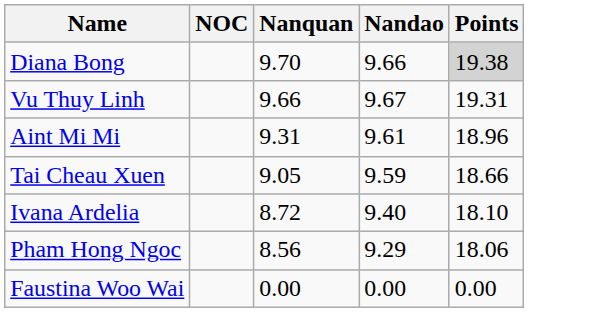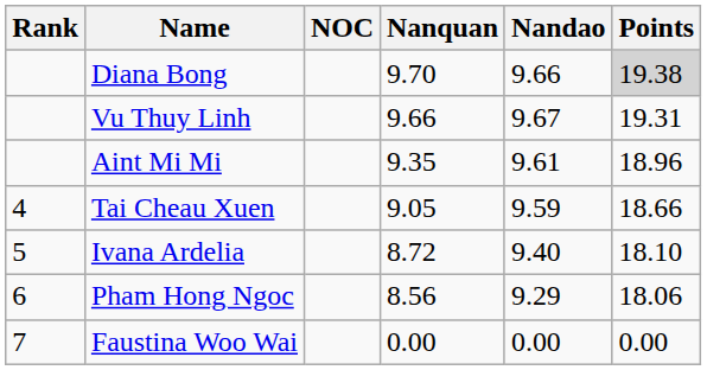 <table class="wikitable sortable">
 <tr>
+<th>Rank</th>
 <th>Name</th>
 <th>NOC</th>
 <th>Nanquan</th>
 <th>Nandao</th>
 <th>Points</th>
 </tr>
 <tr>
+<td></td>
 <td><a href='#'>Diana Bong</a></td>
 <td></td>
 <td>9.70</td>
 <td>9.66</td>
 <td style="background: lightgrey;">19.38</td>
 </tr>
 <tr>
+<td></td>
 <td><a href='#'>Vu Thuy Linh</a></td>
 <td></td>
 <td>9.66</td>
 <td>9.67</td>
 <td>19.31</td>
 </tr>
 <tr>
+<td></td>
 <td><a href='#'>Aint Mi Mi</a></td>
 <td></td>
-<td>9.31</td>
+<td>9.35</td>
 <td>9.61</td>
 <td>18.96</td>
 </tr>
 <tr>
+<td>4</td>
 <td><a href='#'>Tai Cheau Xuen</a></td>
 <td></td>
 <td>9.05</td>
 <td>9.59</td>
 <td>18.66</td>
 </tr>
 <tr>
+<td>5</td>
 <td><a href='#'>Ivana Ardelia</a></td>
 <td></td>
 <td>8.72</td>
 <td>9.40</td>
 <td>18.10</td>
 </tr>
 <tr>
+<td>6</td>
 <td><a href='#'>Pham Hong Ngoc</a></td>
 <td></td>
 <td>8.56</td>
 <td>9.29</td>
 <td>18.06</td>
 </tr>
 <tr>
+<td>7</td>
 <td><a href='#'>Faustina Woo Wai</a></td>
 <td></td>
 <td>0.00</td>
 <td>0.00</td>
 <td>0.00</td>
 </tr>
 </table>
